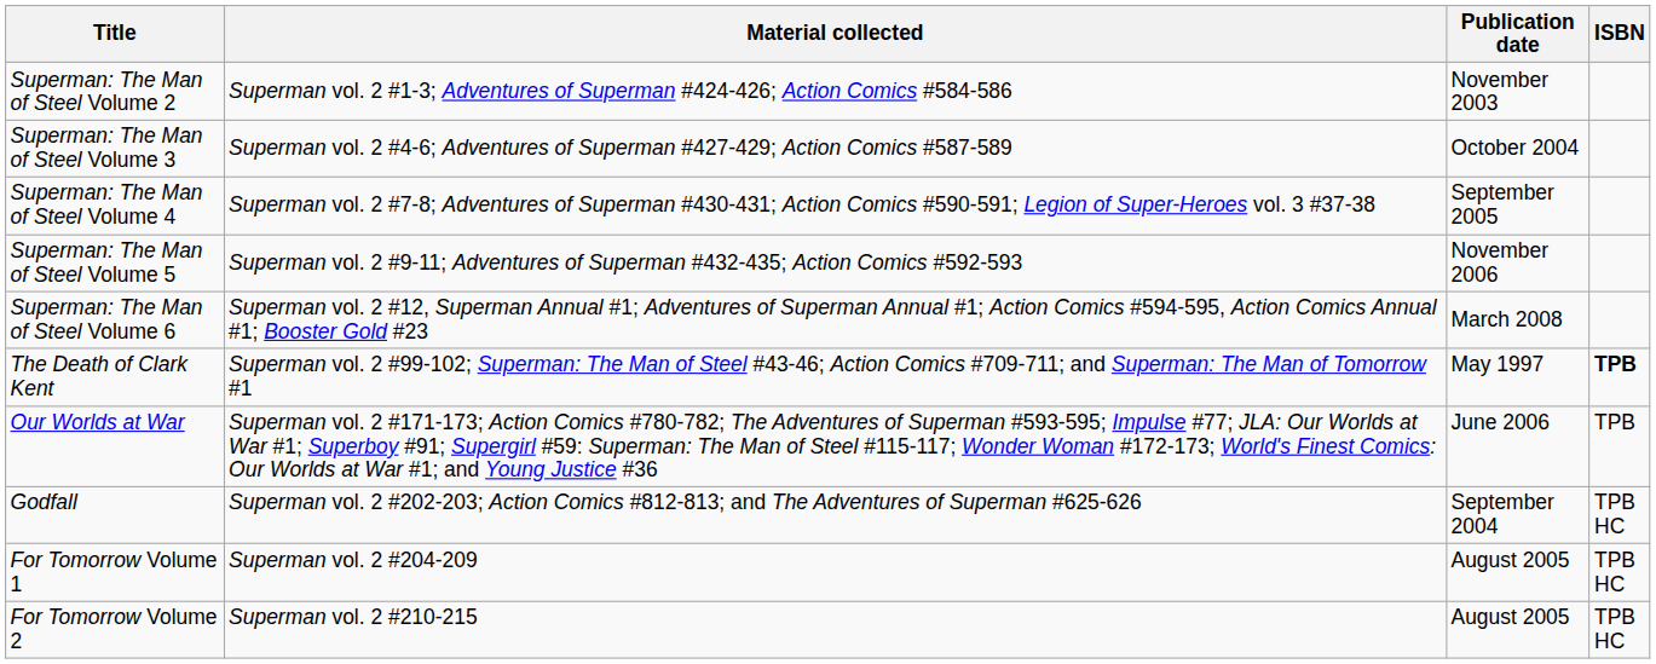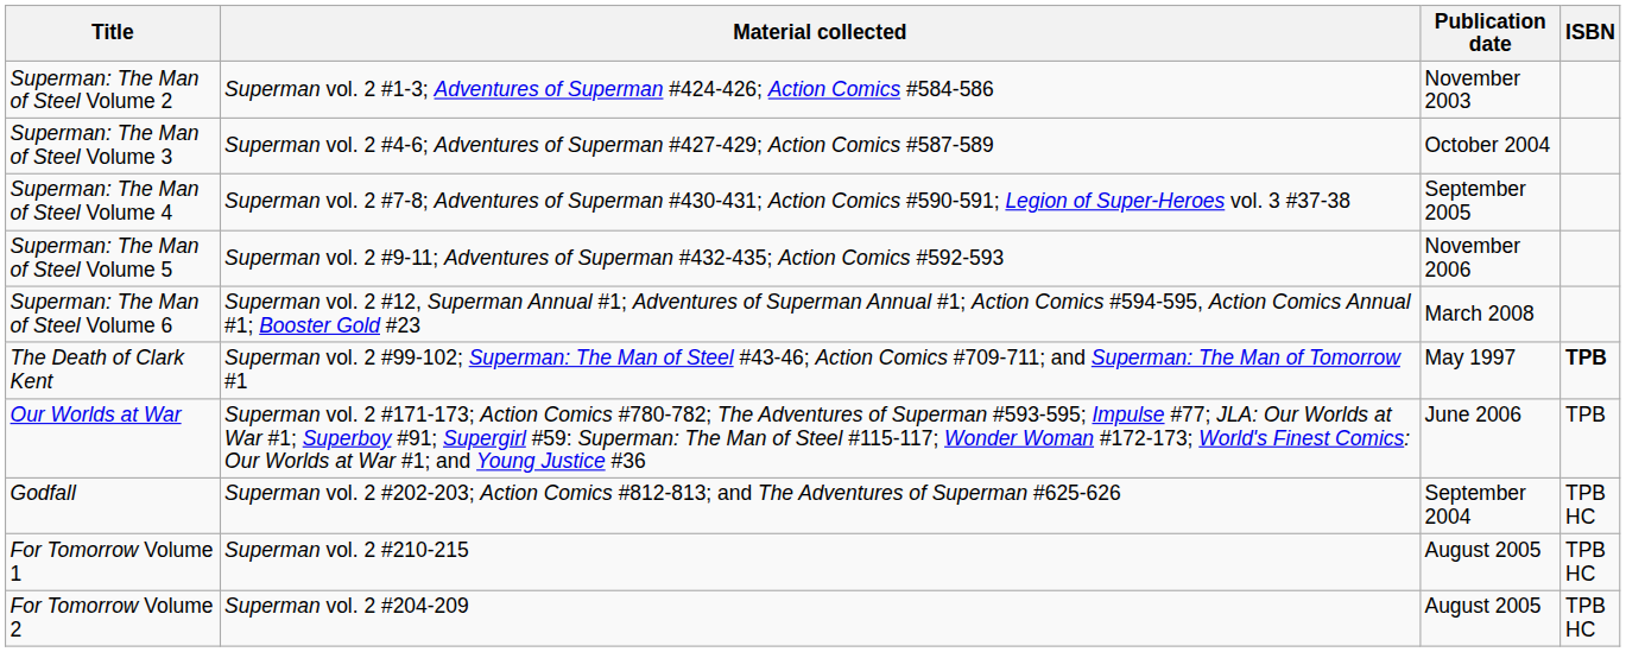 <table class="wikitable">
 <tr>
 <th>Title</th>
 <th>Material collected</th>
 <th>Publication date</th>
 <th>ISBN</th>
 </tr>
 <tr>
 <td valign="top"><em>Superman: The Man of Steel</em> Volume 2</td>
 <td><em>Superman</em> vol. 2 #1-3; <em><a href='#'>Adventures of Superman</a></em> #424-426; <em><a href='#'>Action Comics</a></em> #584-586</td>
 <td>November 2003</td>
 <td></td>
 </tr>
 <tr>
 <td valign="top"><em>Superman: The Man of Steel</em> Volume 3</td>
 <td><em>Superman</em> vol. 2 #4-6; <em>Adventures of Superman</em> #427-429; <em>Action Comics</em> #587-589</td>
 <td>October 2004</td>
 <td></td>
 </tr>
 <tr>
 <td valign="top"><em>Superman: The Man of Steel</em> Volume 4</td>
 <td><em>Superman</em> vol. 2 #7-8; <em>Adventures of Superman</em> #430-431; <em>Action Comics</em> #590-591; <em><a href='#'>Legion of Super-Heroes</a></em> vol. 3 #37-38</td>
 <td>September 2005</td>
 <td></td>
 </tr>
 <tr>
 <td valign="top"><em>Superman: The Man of Steel</em> Volume 5</td>
 <td><em>Superman</em> vol. 2 #9-11; <em>Adventures of Superman</em> #432-435; <em>Action Comics</em> #592-593</td>
 <td>November 2006</td>
 <td></td>
 </tr>
 <tr>
 <td valign="top"><em>Superman: The Man of Steel</em> Volume 6</td>
 <td><em>Superman</em> vol. 2 #12, <em>Superman Annual</em> #1; <em>Adventures of Superman Annual</em> #1; <em>Action Comics</em> #594-595, <em>Action Comics Annual</em> #1; <em><a href='#'>Booster Gold</a></em> #23</td>
 <td>March 2008</td>
 <td></td>
 </tr>
 <tr>
 <td valign="top"><em>The Death of Clark Kent</em></td>
 <td valign="top"><em>Superman</em> vol. 2 #99-102; <em><a href='#'>Superman: The Man of Steel</a></em> #43-46; <em>Action Comics</em> #709-711; and <em><a href='#'>Superman: The Man of Tomorrow</a></em> #1</td>
 <td valign="top">May 1997</td>
 <td valign="top"><strong>TPB </strong></td>
 </tr>
 <tr>
 <td valign="top"><em><a href='#'>Our Worlds at War</a></em></td>
 <td valign="top"><em>Superman</em> vol. 2 #171-173; <em>Action Comics</em> #780-782; <em>The Adventures of Superman</em> #593-595; <em><a href='#'>Impulse</a></em> #77; <em>JLA: Our Worlds at War</em> #1; <em><a href='#'>Superboy</a></em> #91; <em><a href='#'>Supergirl</a></em> #59: <em>Superman: The Man of Steel</em> #115-117; <em><a href='#'>Wonder Woman</a></em> #172-173; <em><a href='#'>World's Finest Comics</a>: Our Worlds at War</em> #1; and <em><a href='#'>Young Justice</a></em> #36</td>
 <td valign="top">June 2006</td>
 <td valign="top">TPB </td>
 </tr>
 <tr>
 <td valign="top"><em>Godfall</em></td>
 <td valign="top"><em>Superman</em> vol. 2 #202-203; <em>Action Comics</em> #812-813; and <em>The Adventures of Superman</em> #625-626</td>
 <td valign="top">September 2004</td>
 <td valign="top">TPB <br>HC </td>
 </tr>
 <tr>
 <td valign="top"><em>For Tomorrow</em> Volume 1</td>
-<td valign="top"><em>Superman</em> vol. 2 #204-209</td>
+<td valign="top"><em>Superman</em> vol. 2 #210-215</td>
 <td valign="top">August 2005</td>
 <td valign="top">TPB <br>HC </td>
 </tr>
 <tr>
 <td valign="top"><em>For Tomorrow</em> Volume 2</td>
-<td valign="top"><em>Superman</em> vol. 2 #210-215</td>
+<td valign="top"><em>Superman</em> vol. 2 #204-209</td>
 <td valign="top">August 2005</td>
 <td valign="top">TPB <br>HC </td>
 </tr>
 </table>
